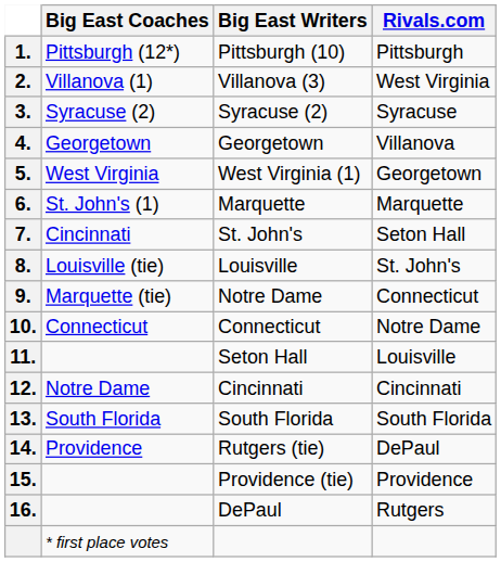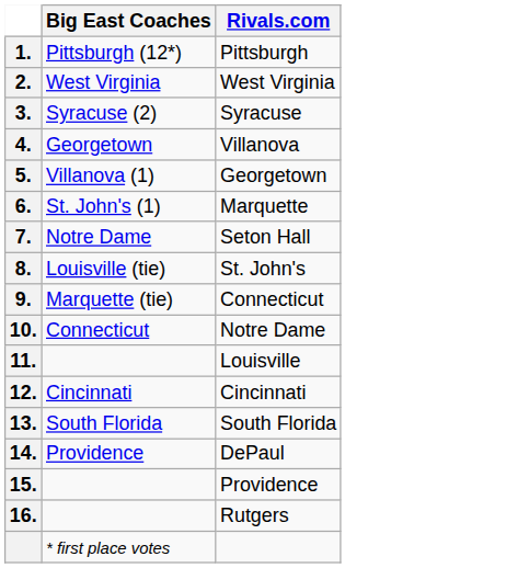 <table class="wikitable" style="white-space:nowrap; font-size:90%;">
 <tr>
 <td ! colspan=1 style="background:white; border-top-style:hidden; border-left-style:hidden;"></td>
 <th>Big East Coaches</th>
-<th>Big East Writers</th>
 <th><a href='#'>Rivals.com</a></th>
 </tr>
 <tr>
 <th>1.</th>
 <td><a href='#'>Pittsburgh</a> (12*)</td>
-<td>Pittsburgh (10)</td>
 <td>Pittsburgh</td>
 </tr>
 <tr>
 <th>2.</th>
-<td><a href='#'>Villanova</a> (1)</td>
-<td>Villanova (3)</td>
+<td><a href='#'>West Virginia</a></td>
 <td>West Virginia</td>
 </tr>
 <tr>
 <th>3.</th>
 <td><a href='#'>Syracuse</a> (2)</td>
-<td>Syracuse (2)</td>
 <td>Syracuse</td>
 </tr>
 <tr>
 <th>4.</th>
 <td><a href='#'>Georgetown</a></td>
-<td>Georgetown</td>
 <td>Villanova</td>
 </tr>
 <tr>
 <th>5.</th>
-<td><a href='#'>West Virginia</a></td>
-<td>West Virginia (1)</td>
+<td><a href='#'>Villanova</a> (1)</td>
 <td>Georgetown</td>
 </tr>
 <tr>
 <th>6.</th>
 <td><a href='#'>St. John's</a> (1)</td>
 <td>Marquette</td>
-<td>Marquette</td>
 </tr>
 <tr>
 <th>7.</th>
-<td><a href='#'>Cincinnati</a></td>
-<td>St. John's</td>
+<td><a href='#'>Notre Dame</a></td>
 <td>Seton Hall</td>
 </tr>
 <tr>
 <th>8.</th>
 <td><a href='#'>Louisville</a> (tie)</td>
-<td>Louisville</td>
 <td>St. John's</td>
 </tr>
 <tr>
 <th>9.</th>
 <td><a href='#'>Marquette</a> (tie)</td>
-<td>Notre Dame</td>
 <td>Connecticut</td>
 </tr>
 <tr>
 <th>10.</th>
 <td><a href='#'>Connecticut</a></td>
-<td>Connecticut</td>
 <td>Notre Dame</td>
 </tr>
 <tr>
 <th>11.</th>
 <td></td>
-<td>Seton Hall</td>
 <td>Louisville</td>
 </tr>
 <tr>
 <th>12.</th>
-<td><a href='#'>Notre Dame</a></td>
-<td>Cincinnati</td>
+<td><a href='#'>Cincinnati</a></td>
 <td>Cincinnati</td>
 </tr>
 <tr>
 <th>13.</th>
 <td><a href='#'>South Florida</a></td>
 <td>South Florida</td>
-<td>South Florida</td>
 </tr>
 <tr>
 <th>14.</th>
 <td><a href='#'>Providence</a></td>
-<td>Rutgers (tie)</td>
 <td>DePaul</td>
 </tr>
 <tr>
 <th>15.</th>
 <td></td>
-<td>Providence (tie)</td>
 <td>Providence</td>
 </tr>
 <tr>
 <th>16.</th>
 <td></td>
-<td>DePaul</td>
 <td>Rutgers</td>
 </tr>
 <tr>
 <th></th>
 <td><small><em>* first place votes</em></small></td>
 <td></td>
-<td></td>
 </tr>
 </table>
